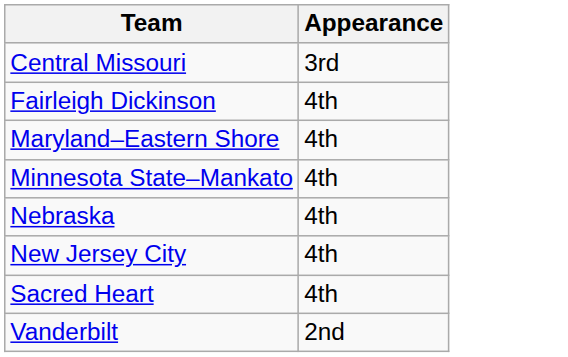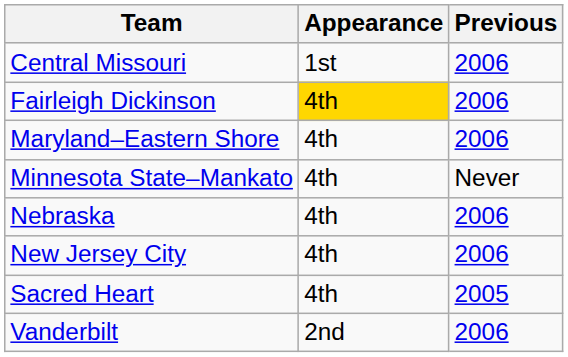 <table class="wikitable sortable">
 <tr>
 <th>Team</th>
 <th>Appearance</th>
+<th>Previous</th>
 </tr>
 <tr>
 <td><a href='#'>Central Missouri</a></td>
-<td>3rd</td>
+<td>1st</td>
+<td><a href='#'>2006</a></td>
 </tr>
 <tr>
 <td><a href='#'>Fairleigh Dickinson</a></td>
-<td>4th</td>
+<td style="background: gold;">4th</td>
+<td><a href='#'>2006</a></td>
 </tr>
 <tr>
 <td><a href='#'>Maryland–Eastern Shore</a></td>
 <td>4th</td>
+<td><a href='#'>2006</a></td>
 </tr>
 <tr>
 <td><a href='#'>Minnesota State–Mankato</a></td>
 <td>4th</td>
+<td>Never</td>
 </tr>
 <tr>
 <td><a href='#'>Nebraska</a></td>
 <td>4th</td>
+<td><a href='#'>2006</a></td>
 </tr>
 <tr>
 <td><a href='#'>New Jersey City</a></td>
 <td>4th</td>
+<td><a href='#'>2006</a></td>
 </tr>
 <tr>
 <td><a href='#'>Sacred Heart</a></td>
 <td>4th</td>
+<td><a href='#'>2005</a></td>
 </tr>
 <tr>
 <td><a href='#'>Vanderbilt</a></td>
 <td>2nd</td>
+<td><a href='#'>2006</a></td>
 </tr>
 </table>
